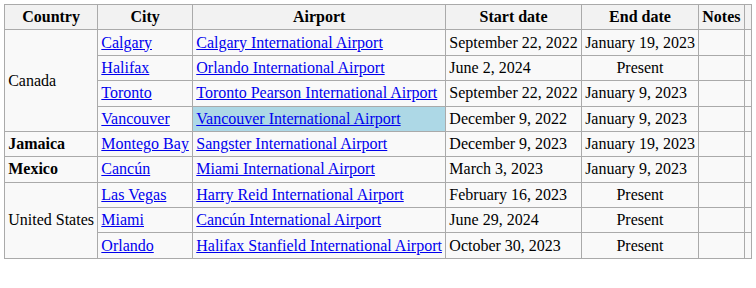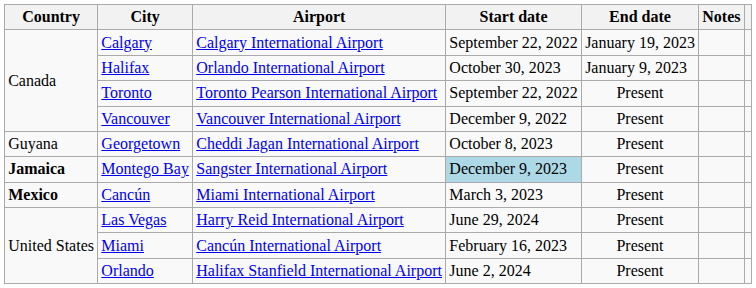 <table class="wikitable sortable">
 <tr>
 <th>Country</th>
 <th>City</th>
 <th>Airport</th>
 <th>Start date</th>
 <th>End date</th>
 <th>Notes</th>
 <th class=unsortable></th>
 </tr>
 <tr>
 <td rowspan="4">Canada</td>
 <td><a href='#'>Calgary</a></td>
 <td><a href='#'>Calgary International Airport</a></td>
 <td>September 22, 2022</td>
 <td>January 19, 2023</td>
 <td></td>
 <td align=center></td>
 </tr>
 <tr>
 <td><a href='#'>Halifax</a></td>
 <td><a href='#'>Orlando International Airport</a></td>
-<td>June 2, 2024</td>
-<td align=center>Present</td>
+<td>October 30, 2023</td>
+<td>January 9, 2023</td>
 <td></td>
 <td align=center></td>
 </tr>
 <tr>
 <td><a href='#'>Toronto</a></td>
 <td><a href='#'>Toronto Pearson International Airport</a></td>
 <td>September 22, 2022</td>
-<td>January 9, 2023</td>
+<td align=center>Present</td>
 <td></td>
 <td align=center></td>
 </tr>
 <tr>
 <td><a href='#'>Vancouver</a></td>
-<td style="background: lightblue;"><a href='#'>Vancouver International Airport</a></td>
+<td><a href='#'>Vancouver International Airport</a></td>
 <td>December 9, 2022</td>
-<td>January 9, 2023</td>
+<td align=center>Present</td>
+<td></td>
+<td align=center></td>
+</tr>
+<tr>
+<td>Guyana</td>
+<td><a href='#'>Georgetown</a></td>
+<td><a href='#'>Cheddi Jagan International Airport</a></td>
+<td>October 8, 2023</td>
+<td align=center>Present</td>
 <td></td>
 <td align=center></td>
 </tr>
 <tr>
 <td><strong>Jamaica</strong></td>
 <td><a href='#'>Montego Bay</a></td>
 <td><a href='#'>Sangster International Airport</a></td>
-<td>December 9, 2023</td>
-<td>January 19, 2023</td>
+<td style="background: lightblue;">December 9, 2023</td>
+<td align=center>Present</td>
 <td></td>
 <td align=center></td>
 </tr>
 <tr>
 <td><strong>Mexico</strong></td>
 <td><a href='#'>Cancún</a></td>
 <td><a href='#'>Miami International Airport</a></td>
 <td>March 3, 2023</td>
-<td>January 9, 2023</td>
+<td align=center>Present</td>
 <td></td>
 <td align=center></td>
 </tr>
 <tr>
 <td rowspan="3">United States</td>
 <td><a href='#'>Las Vegas</a></td>
 <td><a href='#'>Harry Reid International Airport</a></td>
-<td>February 16, 2023</td>
+<td>June 29, 2024</td>
 <td align=center>Present</td>
 <td></td>
 <td align=center></td>
 </tr>
 <tr>
 <td><a href='#'>Miami</a></td>
 <td><a href='#'>Cancún International Airport</a></td>
-<td>June 29, 2024</td>
+<td>February 16, 2023</td>
 <td align=center>Present</td>
 <td></td>
 <td align=center></td>
 </tr>
 <tr>
 <td><a href='#'>Orlando</a></td>
 <td><a href='#'>Halifax Stanfield International Airport</a></td>
-<td>October 30, 2023</td>
+<td>June 2, 2024</td>
 <td align=center>Present</td>
 <td></td>
 <td align=center></td>
 </tr>
 </table>
